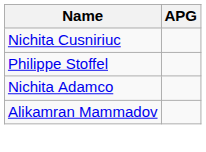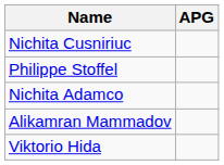 <table class=wikitable>
 <tr>
 <th>Name</th>
 <th>APG</th>
 </tr>
 <tr>
 <td> <a href='#'>Nichita Cusniriuc</a></td>
 <td></td>
 </tr>
 <tr>
 <td> <a href='#'>Philippe Stoffel</a></td>
 <td></td>
 </tr>
 <tr>
 <td> <a href='#'>Nichita Adamco</a></td>
 <td></td>
 </tr>
 <tr>
 <td> <a href='#'>Alikamran Mammadov</a></td>
 <td></td>
 </tr>
+<tr>
+<td> <a href='#'>Viktorio Hida</a></td>
+<td></td>
+</tr>
 </table>
